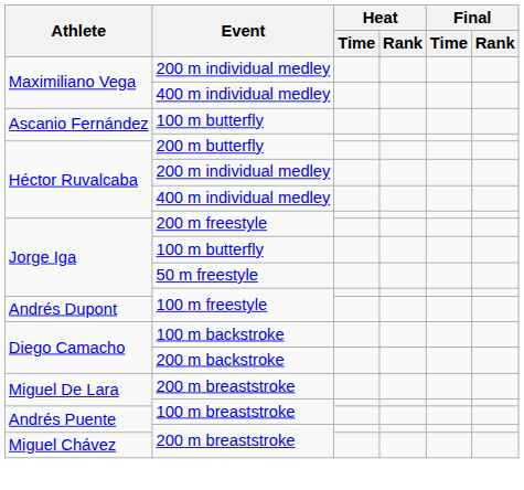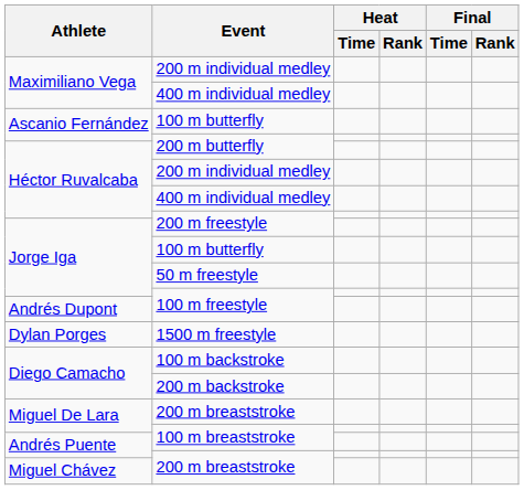 <table class="wikitable">
 <tr>
 <th rowspan="2">Athlete</th>
 <th rowspan="2">Event</th>
 <th colspan="2">Heat</th>
 <th colspan="2">Final</th>
 </tr>
 <tr>
 <th>Time</th>
 <th>Rank</th>
 <th>Time</th>
 <th>Rank</th>
 </tr>
 <tr>
 <td rowspan="2"><a href='#'>Maximiliano Vega</a></td>
 <td><a href='#'>200 m individual medley</a></td>
 <td></td>
 <td></td>
 <td></td>
 <td></td>
 </tr>
 <tr>
 <td><a href='#'>400 m individual medley</a></td>
 <td></td>
 <td></td>
 <td></td>
 <td></td>
 </tr>
 <tr>
 <td rowspan="2"><a href='#'>Ascanio Fernández</a></td>
 <td><a href='#'>100 m butterfly</a></td>
 <td></td>
 <td></td>
 <td></td>
 <td></td>
 </tr>
 <tr>
 <td rowspan="2"><a href='#'>200 m butterfly</a></td>
 <td></td>
 <td></td>
 <td></td>
 <td></td>
 </tr>
 <tr>
 <td rowspan="4"><a href='#'>Héctor Ruvalcaba</a></td>
 <td></td>
 <td></td>
 <td></td>
 <td></td>
 </tr>
 <tr>
 <td><a href='#'>200 m individual medley</a></td>
 <td></td>
 <td></td>
 <td></td>
 <td></td>
 </tr>
 <tr>
 <td><a href='#'>400 m individual medley</a></td>
 <td></td>
 <td></td>
 <td></td>
 <td></td>
 </tr>
 <tr>
 <td rowspan="2"><a href='#'>200 m freestyle</a></td>
 <td></td>
 <td></td>
 <td></td>
 <td></td>
 </tr>
 <tr>
 <td rowspan="4"><a href='#'>Jorge Iga</a></td>
 <td></td>
 <td></td>
 <td></td>
 <td></td>
 </tr>
 <tr>
 <td><a href='#'>100 m butterfly</a></td>
 <td></td>
 <td></td>
 <td></td>
 <td></td>
 </tr>
 <tr>
 <td><a href='#'>50 m freestyle</a></td>
 <td></td>
 <td></td>
 <td></td>
 <td></td>
 </tr>
 <tr>
 <td rowspan="2"><a href='#'>100 m freestyle</a></td>
 <td></td>
 <td></td>
 <td></td>
 <td></td>
 </tr>
 <tr>
 <td><a href='#'>Andrés Dupont</a></td>
 <td></td>
 <td></td>
 <td></td>
 <td></td>
 </tr>
 <tr>
+<td><a href='#'>Dylan Porges</a></td>
+<td><a href='#'>1500 m freestyle</a></td>
+<td></td>
+<td></td>
+<td></td>
+<td></td>
+</tr>
+<tr>
 <td rowspan="2" align="left"><a href='#'>Diego Camacho</a></td>
 <td align="left"><a href='#'>100 m backstroke</a></td>
 <td></td>
 <td></td>
 <td></td>
 <td></td>
 </tr>
 <tr>
 <td><a href='#'>200 m backstroke</a></td>
 <td></td>
 <td></td>
 <td></td>
 <td></td>
 </tr>
 <tr>
 <td rowspan="2"><a href='#'>Miguel De Lara</a></td>
 <td><a href='#'>200 m breaststroke</a></td>
 <td></td>
 <td></td>
 <td></td>
 <td></td>
 </tr>
 <tr>
 <td rowspan="2"><a href='#'>100 m breaststroke</a></td>
 <td></td>
 <td></td>
 <td></td>
 <td></td>
 </tr>
 <tr>
 <td rowspan="2"><a href='#'>Andrés Puente</a></td>
 <td></td>
 <td></td>
 <td></td>
 <td></td>
 </tr>
 <tr>
 <td rowspan="2" align="left"><a href='#'>200 m breaststroke</a></td>
 <td></td>
 <td></td>
 <td></td>
 <td></td>
 </tr>
 <tr>
 <td><a href='#'>Miguel Chávez</a></td>
 <td></td>
 <td></td>
 <td></td>
 <td></td>
 </tr>
 </table>
